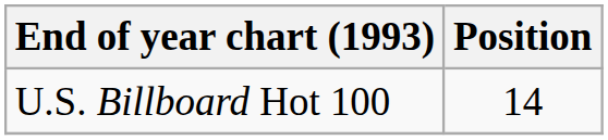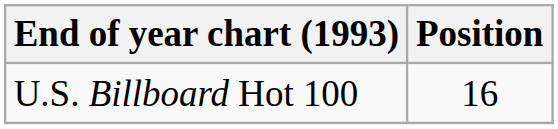 <table class="wikitable sortable">
 <tr>
 <th align="left">End of year chart (1993)</th>
 <th align="center">Position</th>
 </tr>
 <tr>
 <td>U.S. <em>Billboard</em> Hot 100</td>
-<td align="center">14</td>
+<td align="center">16</td>
 </tr>
 <tr>
 </tr>
 </table>
